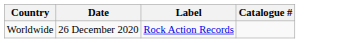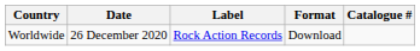 <table class="wikitable">
 <tr>
 <th>Country</th>
 <th>Date</th>
 <th>Label</th>
+<th>Format</th>
 <th>Catalogue #</th>
 </tr>
 <tr>
 <td>Worldwide</td>
 <td>26 December 2020</td>
 <td><a href='#'>Rock Action Records</a></td>
+<td>Download</td>
 <td></td>
 </tr>
 </table>
